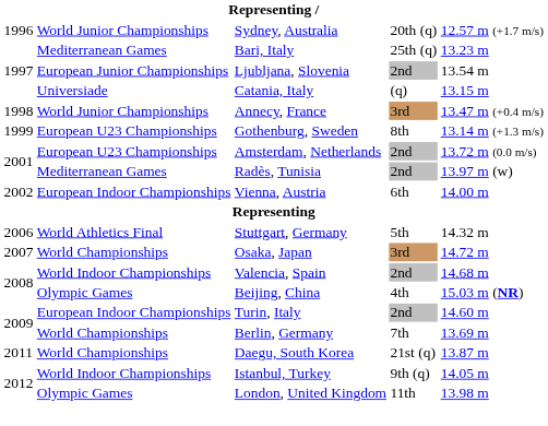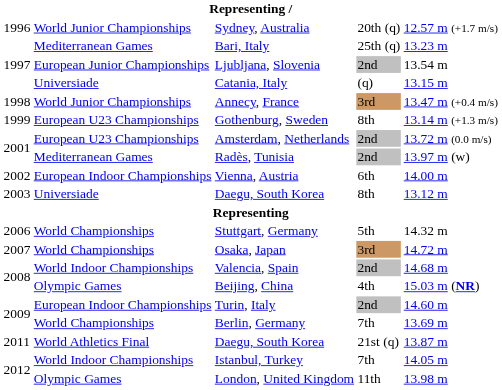 <table>
 <tr>
 <th colspan="5">Representing  / </th>
 </tr>
 <tr>
 <td>1996</td>
 <td><a href='#'>World Junior Championships</a></td>
 <td><a href='#'>Sydney</a>, <a href='#'>Australia</a></td>
 <td>20th (q)</td>
 <td><a href='#'>12.57 m</a>  <small>(+1.7 m/s)</small></td>
 </tr>
 <tr>
 <td rowspan=3>1997</td>
 <td><a href='#'>Mediterranean Games</a></td>
 <td><a href='#'>Bari, Italy</a></td>
 <td>25th (q)</td>
 <td><a href='#'>13.23 m</a></td>
 </tr>
 <tr>
 <td><a href='#'>European Junior Championships</a></td>
 <td><a href='#'>Ljubljana</a>, <a href='#'>Slovenia</a></td>
 <td bgcolor="silver">2nd</td>
 <td>13.54 m</td>
 </tr>
 <tr>
 <td><a href='#'>Universiade</a></td>
 <td><a href='#'>Catania, Italy</a></td>
 <td>(q)</td>
 <td><a href='#'>13.15 m</a></td>
 </tr>
 <tr>
 <td>1998</td>
 <td><a href='#'>World Junior Championships</a></td>
 <td><a href='#'>Annecy</a>, <a href='#'>France</a></td>
 <td bgcolor="cc9966">3rd</td>
 <td><a href='#'>13.47 m</a>  <small>(+0.4 m/s)</small></td>
 </tr>
 <tr>
 <td>1999</td>
 <td><a href='#'>European U23 Championships</a></td>
 <td><a href='#'>Gothenburg</a>, <a href='#'>Sweden</a></td>
 <td>8th</td>
 <td><a href='#'>13.14 m</a> <small>(+1.3 m/s)</small></td>
 </tr>
 <tr>
 <td rowspan=2>2001</td>
 <td><a href='#'>European U23 Championships</a></td>
 <td><a href='#'>Amsterdam</a>, <a href='#'>Netherlands</a></td>
 <td bgcolor="silver">2nd</td>
 <td><a href='#'>13.72 m</a> <small>(0.0 m/s)</small></td>
 </tr>
 <tr>
 <td><a href='#'>Mediterranean Games</a></td>
 <td><a href='#'>Radès</a>, <a href='#'>Tunisia</a></td>
 <td bgcolor="silver">2nd</td>
 <td><a href='#'>13.97 m</a> (w)</td>
 </tr>
 <tr>
 <td>2002</td>
 <td><a href='#'>European Indoor Championships</a></td>
 <td><a href='#'>Vienna</a>, <a href='#'>Austria</a></td>
 <td>6th</td>
 <td><a href='#'>14.00 m</a></td>
 </tr>
 <tr>
+<td>2003</td>
+<td><a href='#'>Universiade</a></td>
+<td><a href='#'>Daegu, South Korea</a></td>
+<td>8th</td>
+<td><a href='#'>13.12 m</a></td>
+</tr>
+<tr>
 <th colspan="5">Representing </th>
 </tr>
 <tr>
 <td>2006</td>
-<td><a href='#'>World Athletics Final</a></td>
+<td><a href='#'>World Championships</a></td>
 <td><a href='#'>Stuttgart</a>, <a href='#'>Germany</a></td>
 <td>5th</td>
 <td>14.32 m</td>
 </tr>
 <tr>
 <td>2007</td>
 <td><a href='#'>World Championships</a></td>
 <td><a href='#'>Osaka</a>, <a href='#'>Japan</a></td>
 <td bgcolor="cc9966">3rd</td>
 <td><a href='#'>14.72 m</a></td>
 </tr>
 <tr>
 <td rowspan=2>2008</td>
 <td><a href='#'>World Indoor Championships</a></td>
 <td><a href='#'>Valencia</a>, <a href='#'>Spain</a></td>
 <td bgcolor="silver">2nd</td>
 <td><a href='#'>14.68 m</a></td>
 </tr>
 <tr>
 <td><a href='#'>Olympic Games</a></td>
 <td><a href='#'>Beijing</a>, <a href='#'>China</a></td>
 <td>4th</td>
 <td><a href='#'>15.03 m</a> (<strong><a href='#'>NR</a></strong>)</td>
 </tr>
 <tr>
 <td rowspan=2>2009</td>
 <td><a href='#'>European Indoor Championships</a></td>
 <td><a href='#'>Turin</a>, <a href='#'>Italy</a></td>
 <td bgcolor="silver">2nd</td>
 <td><a href='#'>14.60 m</a></td>
 </tr>
 <tr>
 <td><a href='#'>World Championships</a></td>
 <td><a href='#'>Berlin</a>, <a href='#'>Germany</a></td>
 <td>7th</td>
 <td><a href='#'>13.69 m</a></td>
 </tr>
 <tr>
 <td>2011</td>
-<td><a href='#'>World Championships</a></td>
+<td><a href='#'>World Athletics Final</a></td>
 <td><a href='#'>Daegu, South Korea</a></td>
 <td>21st (q)</td>
 <td><a href='#'>13.87 m</a></td>
 </tr>
 <tr>
 <td rowspan=2>2012</td>
 <td><a href='#'>World Indoor Championships</a></td>
 <td><a href='#'>Istanbul, Turkey</a></td>
-<td>9th (q)</td>
+<td>7th</td>
 <td><a href='#'>14.05 m</a></td>
 </tr>
 <tr>
 <td><a href='#'>Olympic Games</a></td>
 <td><a href='#'>London</a>, <a href='#'>United Kingdom</a></td>
 <td>11th</td>
 <td><a href='#'>13.98 m</a></td>
 </tr>
 </table>
